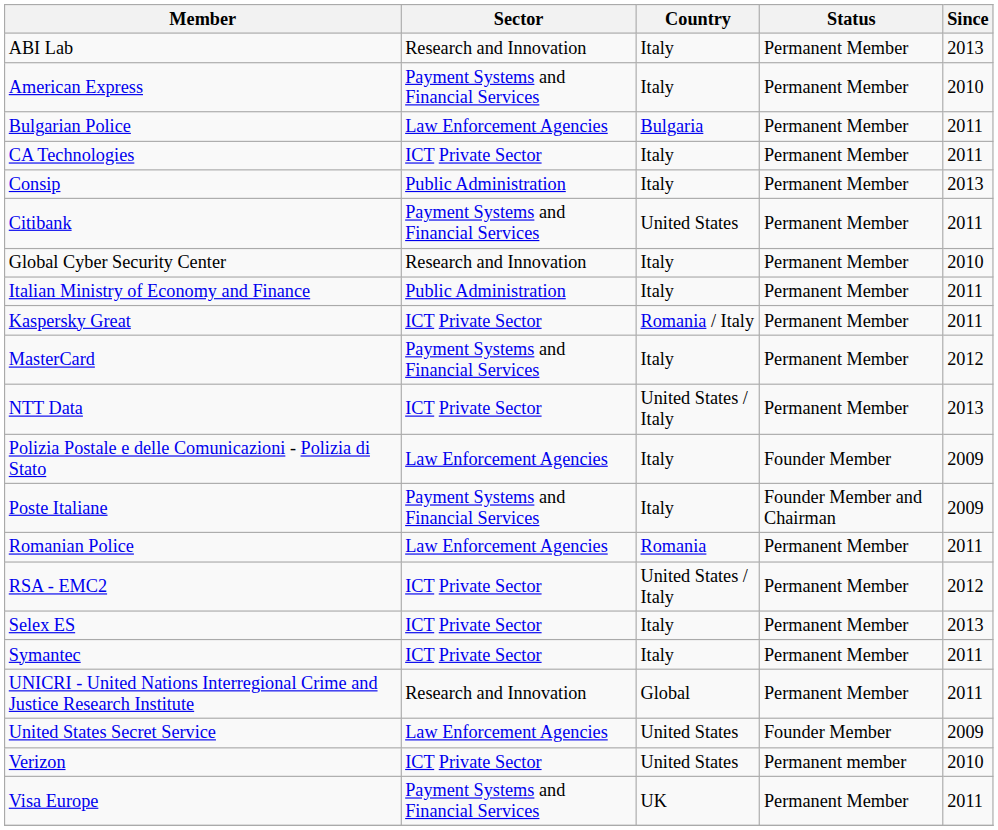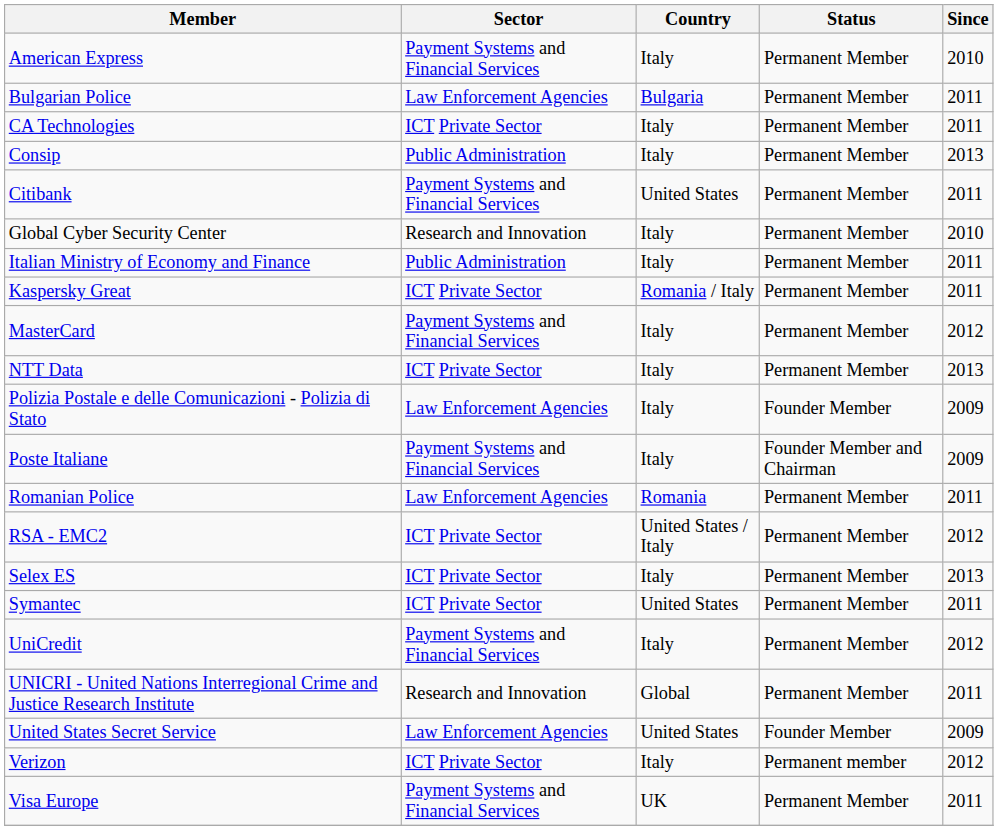 <table class="wikitable">
 <tr>
 <th>Member</th>
 <th>Sector</th>
 <th>Country</th>
 <th>Status</th>
 <th>Since</th>
-</tr>
-<tr>
-<td>ABI Lab</td>
-<td>Research and Innovation</td>
-<td>Italy</td>
-<td>Permanent Member</td>
-<td>2013</td>
 </tr>
 <tr>
 <td><a href='#'>American Express</a></td>
 <td><a href='#'>Payment Systems</a> and <a href='#'>Financial Services</a></td>
 <td>Italy</td>
 <td>Permanent Member</td>
 <td>2010</td>
 </tr>
 <tr>
 <td><a href='#'>Bulgarian Police</a></td>
 <td><a href='#'>Law Enforcement Agencies</a></td>
 <td><a href='#'>Bulgaria</a></td>
 <td>Permanent Member</td>
 <td>2011</td>
 </tr>
 <tr>
 <td><a href='#'>CA Technologies</a></td>
 <td><a href='#'>ICT</a> <a href='#'>Private Sector</a></td>
 <td>Italy</td>
 <td>Permanent Member</td>
 <td>2011</td>
 </tr>
 <tr>
 <td><a href='#'>Consip</a></td>
 <td><a href='#'>Public Administration</a></td>
 <td>Italy</td>
 <td>Permanent Member</td>
 <td>2013</td>
 </tr>
 <tr>
 <td><a href='#'>Citibank</a></td>
 <td><a href='#'>Payment Systems</a> and <a href='#'>Financial Services</a></td>
 <td>United States</td>
 <td>Permanent Member</td>
 <td>2011</td>
 </tr>
 <tr>
 <td>Global Cyber Security Center</td>
 <td>Research and Innovation</td>
 <td>Italy</td>
 <td>Permanent Member</td>
 <td>2010</td>
 </tr>
 <tr>
 <td><a href='#'>Italian Ministry of Economy and Finance</a></td>
 <td><a href='#'>Public Administration</a></td>
 <td>Italy</td>
 <td>Permanent Member</td>
 <td>2011</td>
 </tr>
 <tr>
 <td><a href='#'>Kaspersky Great</a></td>
 <td><a href='#'>ICT</a> <a href='#'>Private Sector</a></td>
 <td><a href='#'>Romania</a> / Italy</td>
 <td>Permanent Member</td>
 <td>2011</td>
 </tr>
 <tr>
 <td><a href='#'>MasterCard</a></td>
 <td><a href='#'>Payment Systems</a> and <a href='#'>Financial Services</a></td>
 <td>Italy</td>
 <td>Permanent Member</td>
 <td>2012</td>
 </tr>
 <tr>
 <td><a href='#'>NTT Data</a></td>
 <td><a href='#'>ICT</a> <a href='#'>Private Sector</a></td>
-<td>United States / Italy</td>
+<td>Italy</td>
 <td>Permanent Member</td>
 <td>2013</td>
 </tr>
 <tr>
 <td><a href='#'>Polizia Postale e delle Comunicazioni</a> - <a href='#'>Polizia di Stato</a></td>
 <td><a href='#'>Law Enforcement Agencies</a></td>
 <td>Italy</td>
 <td>Founder Member</td>
 <td>2009</td>
 </tr>
 <tr>
 <td><a href='#'>Poste Italiane</a></td>
 <td><a href='#'>Payment Systems</a> and <a href='#'>Financial Services</a></td>
 <td>Italy</td>
 <td>Founder Member and Chairman</td>
 <td>2009</td>
 </tr>
 <tr>
 <td><a href='#'>Romanian Police</a></td>
 <td><a href='#'>Law Enforcement Agencies</a></td>
 <td><a href='#'>Romania</a></td>
 <td>Permanent Member</td>
 <td>2011</td>
 </tr>
 <tr>
 <td><a href='#'>RSA - EMC2</a></td>
 <td><a href='#'>ICT</a> <a href='#'>Private Sector</a></td>
 <td>United States / Italy</td>
 <td>Permanent Member</td>
 <td>2012</td>
 </tr>
 <tr>
 <td><a href='#'>Selex ES</a></td>
 <td><a href='#'>ICT</a> <a href='#'>Private Sector</a></td>
 <td>Italy</td>
 <td>Permanent Member</td>
 <td>2013</td>
 </tr>
 <tr>
 <td><a href='#'>Symantec</a></td>
 <td><a href='#'>ICT</a> <a href='#'>Private Sector</a></td>
+<td>United States</td>
+<td>Permanent Member</td>
+<td>2011</td>
+</tr>
+<tr>
+<td><a href='#'>UniCredit</a></td>
+<td><a href='#'>Payment Systems</a> and <a href='#'>Financial Services</a></td>
 <td>Italy</td>
 <td>Permanent Member</td>
-<td>2011</td>
+<td>2012</td>
 </tr>
 <tr>
 <td><a href='#'>UNICRI - United Nations Interregional Crime and Justice Research Institute</a></td>
 <td>Research and Innovation</td>
 <td>Global</td>
 <td>Permanent Member</td>
 <td>2011</td>
 </tr>
 <tr>
 <td><a href='#'>United States Secret Service</a></td>
 <td><a href='#'>Law Enforcement Agencies</a></td>
 <td>United States</td>
 <td>Founder Member</td>
 <td>2009</td>
 </tr>
 <tr>
 <td><a href='#'>Verizon</a></td>
 <td><a href='#'>ICT</a> <a href='#'>Private Sector</a></td>
-<td>United States</td>
+<td>Italy</td>
 <td>Permanent member</td>
-<td>2010</td>
+<td>2012</td>
 </tr>
 <tr>
 <td><a href='#'>Visa Europe</a></td>
 <td><a href='#'>Payment Systems</a> and <a href='#'>Financial Services</a></td>
 <td>UK</td>
 <td>Permanent Member</td>
 <td>2011</td>
 </tr>
 <tr>
 </tr>
 </table>
